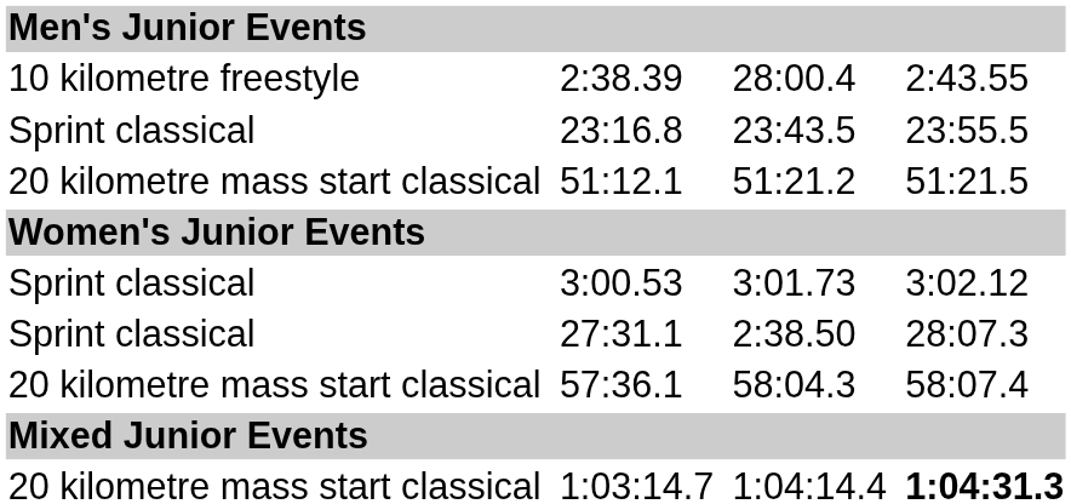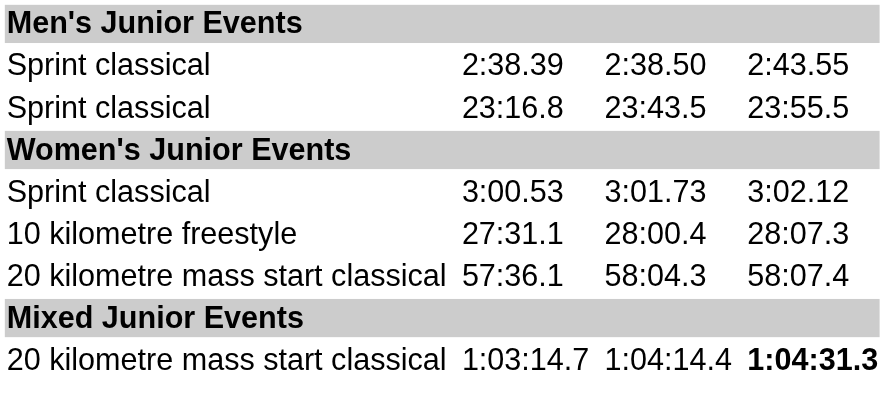 <table>
 <tr style="background:#ccc;">
 <td colspan=7><strong>Men's Junior Events</strong></td>
 </tr>
 <tr>
-<td>10 kilometre freestyle</td>
+<td>Sprint classical</td>
 <td></td>
 <td>2:38.39</td>
 <td></td>
-<td>28:00.4</td>
+<td>2:38.50</td>
 <td></td>
 <td>2:43.55</td>
 </tr>
 <tr>
 <td>Sprint classical</td>
 <td></td>
 <td>23:16.8</td>
 <td></td>
 <td>23:43.5</td>
 <td></td>
 <td>23:55.5</td>
-</tr>
-<tr>
-<td>20 kilometre mass start classical</td>
-<td></td>
-<td>51:12.1</td>
-<td></td>
-<td>51:21.2</td>
-<td></td>
-<td>51:21.5</td>
 </tr>
 <tr style="background:#ccc;">
 <td colspan=7><strong>Women's Junior Events</strong></td>
 </tr>
 <tr>
 <td>Sprint classical</td>
 <td></td>
 <td>3:00.53</td>
 <td></td>
 <td>3:01.73</td>
 <td></td>
 <td>3:02.12</td>
 </tr>
 <tr>
-<td>Sprint classical</td>
+<td>10 kilometre freestyle</td>
 <td></td>
 <td>27:31.1</td>
 <td></td>
-<td>2:38.50</td>
+<td>28:00.4</td>
 <td></td>
 <td>28:07.3</td>
 </tr>
 <tr>
 <td>20 kilometre mass start classical</td>
 <td></td>
 <td>57:36.1</td>
 <td></td>
 <td>58:04.3</td>
 <td></td>
 <td>58:07.4</td>
 </tr>
 <tr style="background:#ccc;">
 <td colspan=7><strong>Mixed Junior Events</strong></td>
 </tr>
 <tr>
 <td>20 kilometre mass start classical</td>
 <td></td>
 <td>1:03:14.7</td>
 <td></td>
 <td>1:04:14.4</td>
 <td></td>
 <td><strong>1:04:31.3</strong></td>
 </tr>
 </table>
